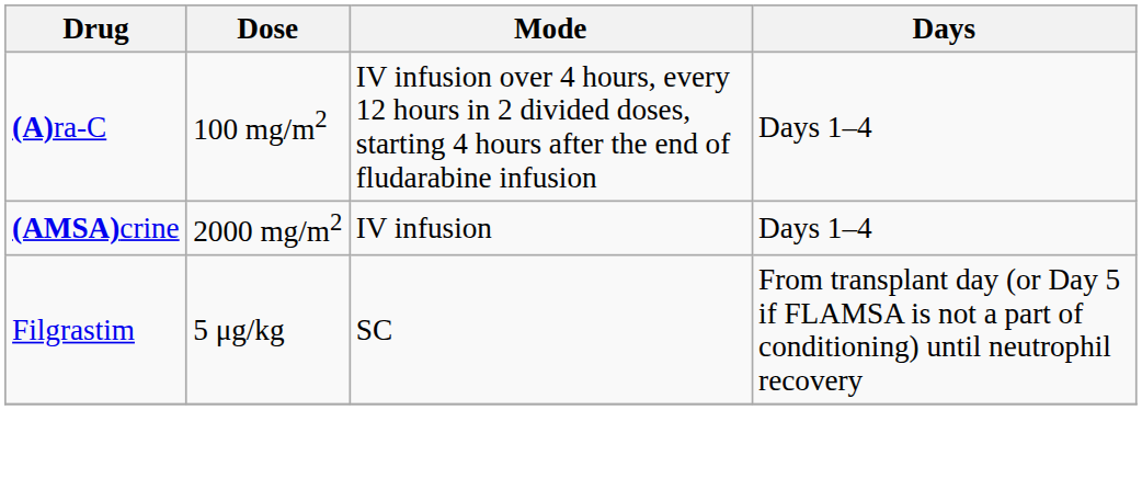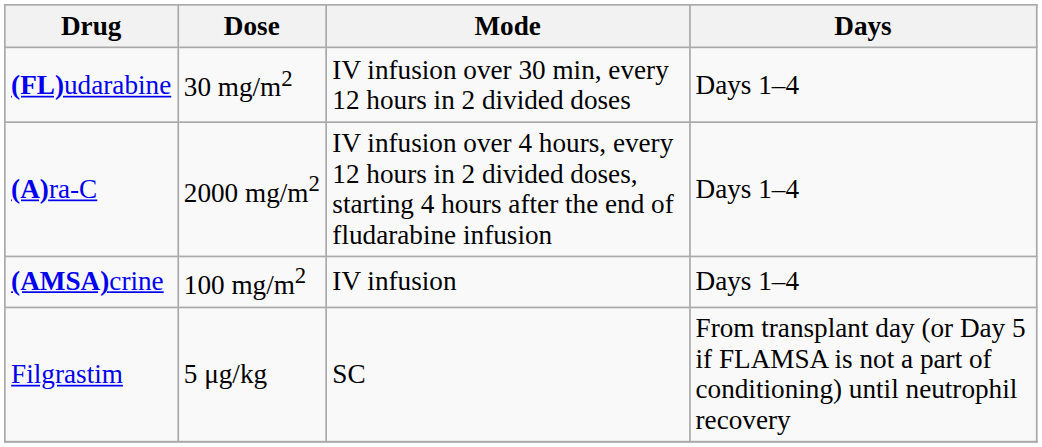 <table class="wikitable">
 <tr>
 <th>Drug</th>
 <th>Dose</th>
 <th>Mode</th>
 <th>Days</th>
 </tr>
 <tr>
+<td><a href='#'><strong>(FL)</strong>udarabine</a></td>
+<td>30 mg/m<sup>2</sup></td>
+<td>IV infusion over 30 min, every 12 hours in 2 divided doses</td>
+<td>Days 1–4</td>
+</tr>
+<tr>
 <td><a href='#'><strong>(A)</strong>ra-C</a></td>
-<td>100 mg/m<sup>2</sup></td>
+<td>2000 mg/m<sup>2</sup></td>
 <td>IV infusion over 4 hours, every 12 hours in 2 divided doses, starting 4 hours after the end of fludarabine infusion</td>
 <td>Days 1–4</td>
 </tr>
 <tr>
 <td><a href='#'><strong>(AMSA)</strong>crine</a></td>
-<td>2000 mg/m<sup>2</sup></td>
+<td>100 mg/m<sup>2</sup></td>
 <td>IV infusion</td>
 <td>Days 1–4</td>
 </tr>
 <tr>
 <td><a href='#'>Filgrastim</a></td>
 <td>5 μg/kg</td>
 <td>SC</td>
 <td>From transplant day (or Day 5 if FLAMSA is not a part of conditioning) until neutrophil recovery</td>
 </tr>
 <tr>
 </tr>
 </table>
